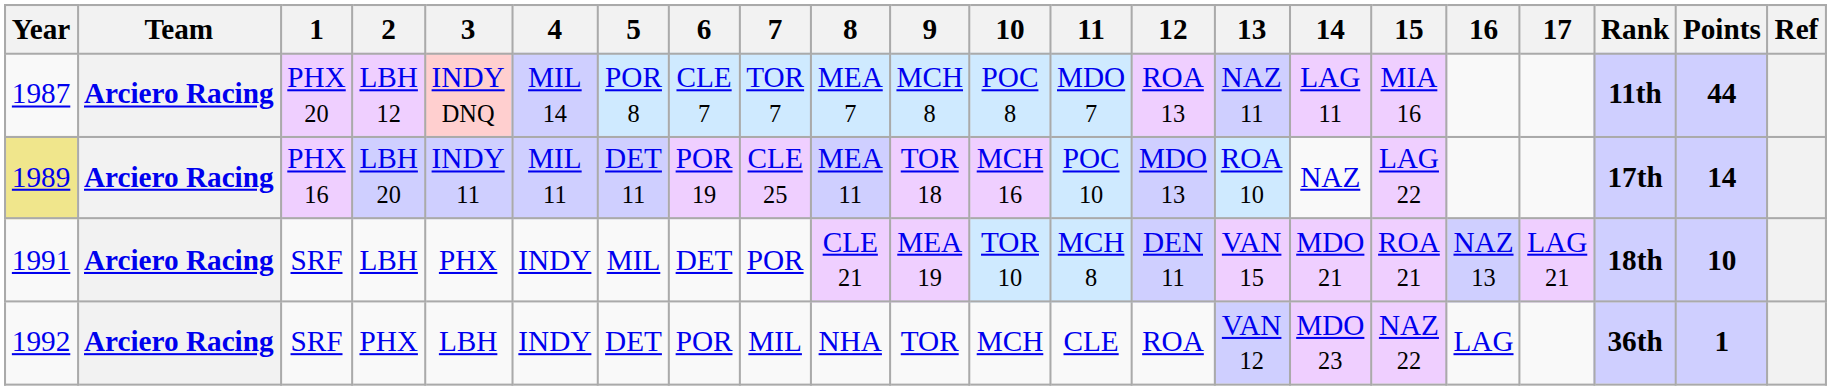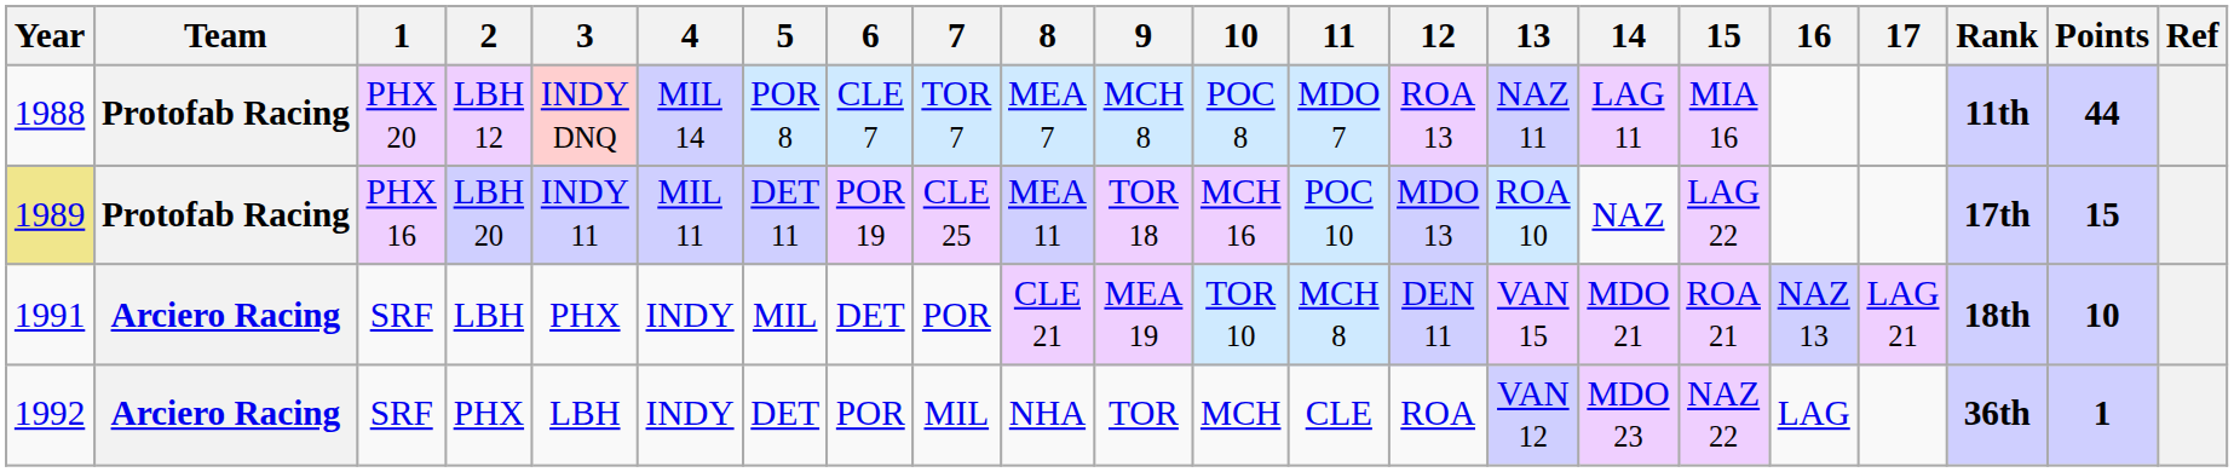 <table class="wikitable" style="text-align:center; font-size:90%">
 <tr>
 <th>Year</th>
 <th>Team</th>
 <th>1</th>
 <th>2</th>
 <th>3</th>
 <th>4</th>
 <th>5</th>
 <th>6</th>
 <th>7</th>
 <th>8</th>
 <th>9</th>
 <th>10</th>
 <th>11</th>
 <th>12</th>
 <th>13</th>
 <th>14</th>
 <th>15</th>
 <th>16</th>
 <th>17</th>
 <th>Rank</th>
 <th>Points</th>
 <th>Ref</th>
 </tr>
 <tr>
-<td><a href='#'>1987</a></td>
-<th><a href='#'>Arciero Racing</a></th>
+<td><a href='#'>1988</a></td>
+<th>Protofab Racing</th>
 <td style="background:#EFCFFF;"><a href='#'>PHX</a><br><small>20</small></td>
 <td style="background:#EFCFFF;"><a href='#'>LBH</a><br><small>12</small></td>
 <td style="background:#FFCFCF;"><a href='#'>INDY</a><br><small>DNQ</small></td>
 <td style="background:#CFCFFF;"><a href='#'>MIL</a><br><small>14</small></td>
 <td style="background:#CFEAFF;"><a href='#'>POR</a><br><small>8</small></td>
 <td style="background:#CFEAFF;"><a href='#'>CLE</a><br><small>7</small></td>
 <td style="background:#CFEAFF;"><a href='#'>TOR</a><br><small>7</small></td>
 <td style="background:#CFEAFF;"><a href='#'>MEA</a><br><small>7</small></td>
 <td style="background:#CFEAFF;"><a href='#'>MCH</a><br><small>8</small></td>
 <td style="background:#CFEAFF;"><a href='#'>POC</a><br><small>8</small></td>
 <td style="background:#CFEAFF;"><a href='#'>MDO</a><br><small>7</small></td>
 <td style="background:#EFCFFF;"><a href='#'>ROA</a><br><small>13</small></td>
 <td style="background:#CFCFFF;"><a href='#'>NAZ</a><br><small>11</small></td>
 <td style="background:#EFCFFF;"><a href='#'>LAG</a><br><small>11</small></td>
 <td style="background:#EFCFFF;"><a href='#'>MIA</a><br><small>16</small></td>
 <td></td>
 <td></td>
 <td style="background:#CFCFFF;"><strong>11th</strong></td>
 <td style="background:#CFCFFF;"><strong>44</strong></td>
 <th></th>
 </tr>
 <tr>
 <td style="background: khaki;"><a href='#'>1989</a></td>
-<th><a href='#'>Arciero Racing</a></th>
+<th>Protofab Racing</th>
 <td style="background:#EFCFFF;"><a href='#'>PHX</a><br><small>16</small></td>
 <td style="background:#CFCFFF;"><a href='#'>LBH</a><br><small>20</small></td>
 <td style="background:#CFCFFF;"><a href='#'>INDY</a><br><small>11</small></td>
 <td style="background:#CFCFFF;"><a href='#'>MIL</a><br><small>11</small></td>
 <td style="background:#CFCFFF;"><a href='#'>DET</a><br><small>11</small></td>
 <td style="background:#EFCFFF;"><a href='#'>POR</a><br><small>19</small></td>
 <td style="background:#EFCFFF;"><a href='#'>CLE</a><br><small>25</small></td>
 <td style="background:#CFCFFF;"><a href='#'>MEA</a><br><small>11</small></td>
 <td style="background:#EFCFFF;"><a href='#'>TOR</a><br><small>18</small></td>
 <td style="background:#EFCFFF;"><a href='#'>MCH</a><br><small>16</small></td>
 <td style="background:#CFEAFF;"><a href='#'>POC</a><br><small>10</small></td>
 <td style="background:#CFCFFF;"><a href='#'>MDO</a><br><small>13</small></td>
 <td style="background:#CFEAFF;"><a href='#'>ROA</a><br><small>10</small></td>
 <td><a href='#'>NAZ</a><br><small></small></td>
 <td style="background:#EFCFFF;"><a href='#'>LAG</a><br><small>22</small></td>
 <td></td>
 <td></td>
 <td style="background:#CFCFFF;"><strong>17th</strong></td>
-<td style="background:#CFCFFF;"><strong>14</strong></td>
+<td style="background:#CFCFFF;"><strong>15</strong></td>
 <th></th>
 </tr>
 <tr>
 <td><a href='#'>1991</a></td>
 <th><a href='#'>Arciero Racing</a></th>
 <td><a href='#'>SRF</a><br><small></small></td>
 <td><a href='#'>LBH</a><br><small></small></td>
 <td><a href='#'>PHX</a><br><small></small></td>
 <td><a href='#'>INDY</a><br><small></small></td>
 <td><a href='#'>MIL</a><br><small></small></td>
 <td><a href='#'>DET</a><br><small></small></td>
 <td><a href='#'>POR</a><br><small></small></td>
 <td style="background:#EFCFFF;"><a href='#'>CLE</a><br><small>21</small></td>
 <td style="background:#EFCFFF;"><a href='#'>MEA</a><br><small>19</small></td>
 <td style="background:#CFEAFF;"><a href='#'>TOR</a><br><small>10</small></td>
 <td style="background:#CFEAFF;"><a href='#'>MCH</a><br><small>8</small></td>
 <td style="background:#CFCFFF;"><a href='#'>DEN</a><br><small>11</small></td>
 <td style="background:#EFCFFF;"><a href='#'>VAN</a><br><small>15</small></td>
 <td style="background:#EFCFFF;"><a href='#'>MDO</a><br><small>21</small></td>
 <td style="background:#EFCFFF;"><a href='#'>ROA</a><br><small>21</small></td>
 <td style="background:#CFCFFF;"><a href='#'>NAZ</a><br><small>13</small></td>
 <td style="background:#EFCFFF;"><a href='#'>LAG</a><br><small>21</small></td>
 <td style="background:#CFCFFF;"><strong>18th</strong></td>
 <td style="background:#CFCFFF;"><strong>10</strong></td>
 <th></th>
 </tr>
 <tr>
 <td><a href='#'>1992</a></td>
 <th><a href='#'>Arciero Racing</a></th>
 <td><a href='#'>SRF</a><br><small></small></td>
 <td><a href='#'>PHX</a><br><small></small></td>
 <td><a href='#'>LBH</a><br><small></small></td>
 <td><a href='#'>INDY</a><br><small></small></td>
 <td><a href='#'>DET</a><br><small></small></td>
 <td><a href='#'>POR</a><br><small></small></td>
 <td><a href='#'>MIL</a><br><small></small></td>
 <td><a href='#'>NHA</a><br><small></small></td>
 <td><a href='#'>TOR</a><br><small></small></td>
 <td><a href='#'>MCH</a><br><small></small></td>
 <td><a href='#'>CLE</a><br><small></small></td>
 <td><a href='#'>ROA</a><br><small></small></td>
 <td style="background:#CFCFFF;"><a href='#'>VAN</a><br><small>12</small></td>
 <td style="background:#EFCFFF;"><a href='#'>MDO</a><br><small>23</small></td>
 <td style="background:#EFCFFF;"><a href='#'>NAZ</a><br><small>22</small></td>
 <td><a href='#'>LAG</a><br><small></small></td>
 <td></td>
 <td style="background:#CFCFFF;"><strong>36th</strong></td>
 <td style="background:#CFCFFF;"><strong>1</strong></td>
 <th></th>
 </tr>
 </table>
